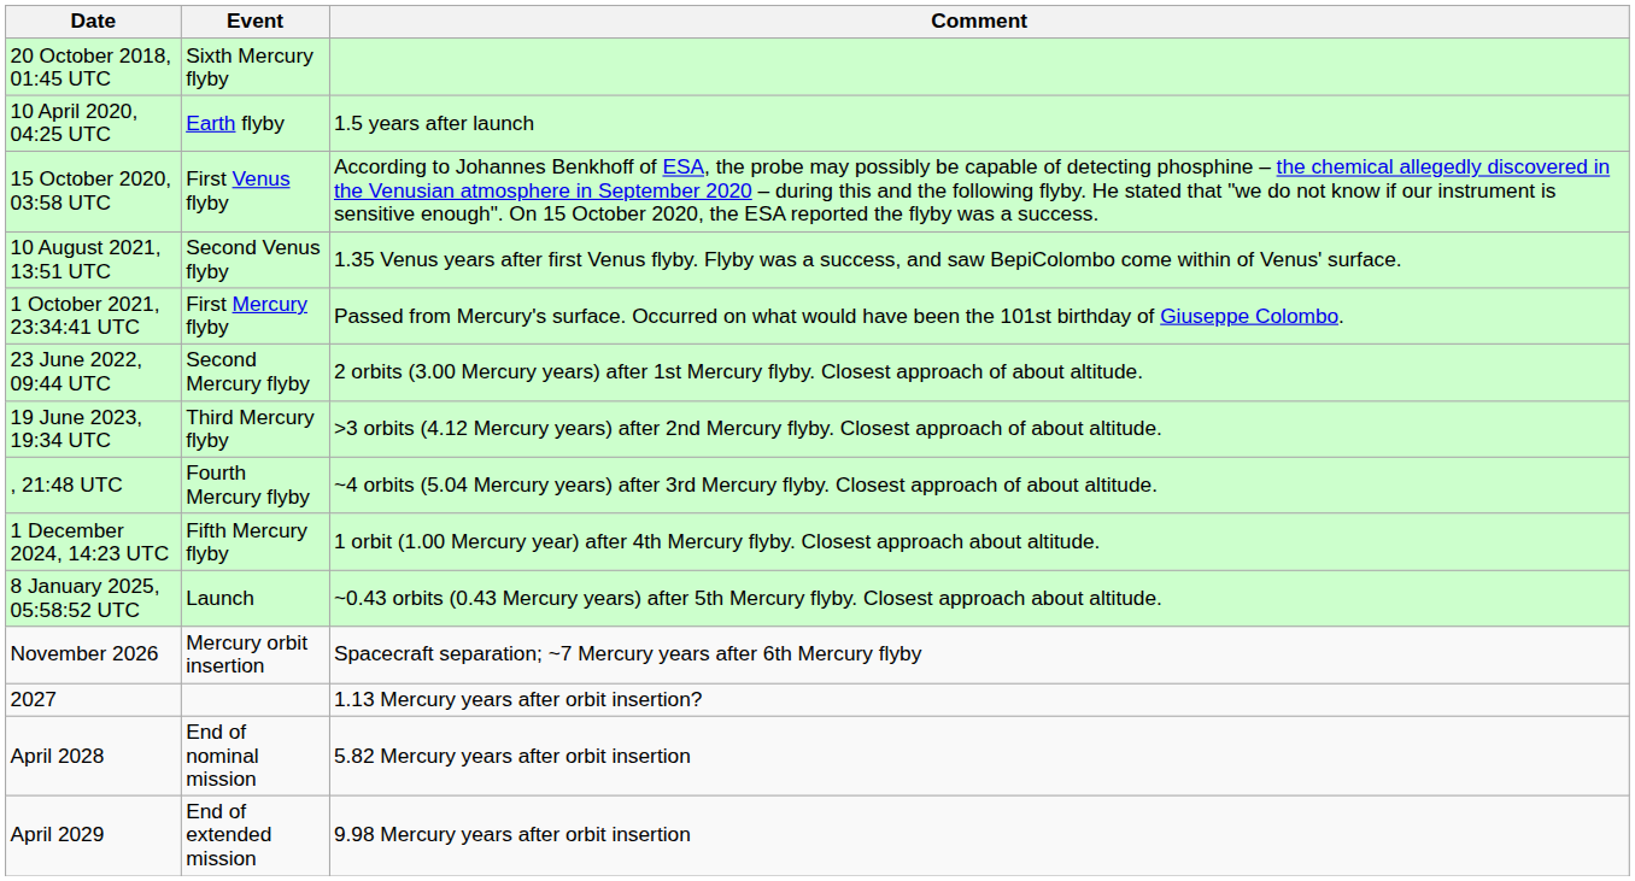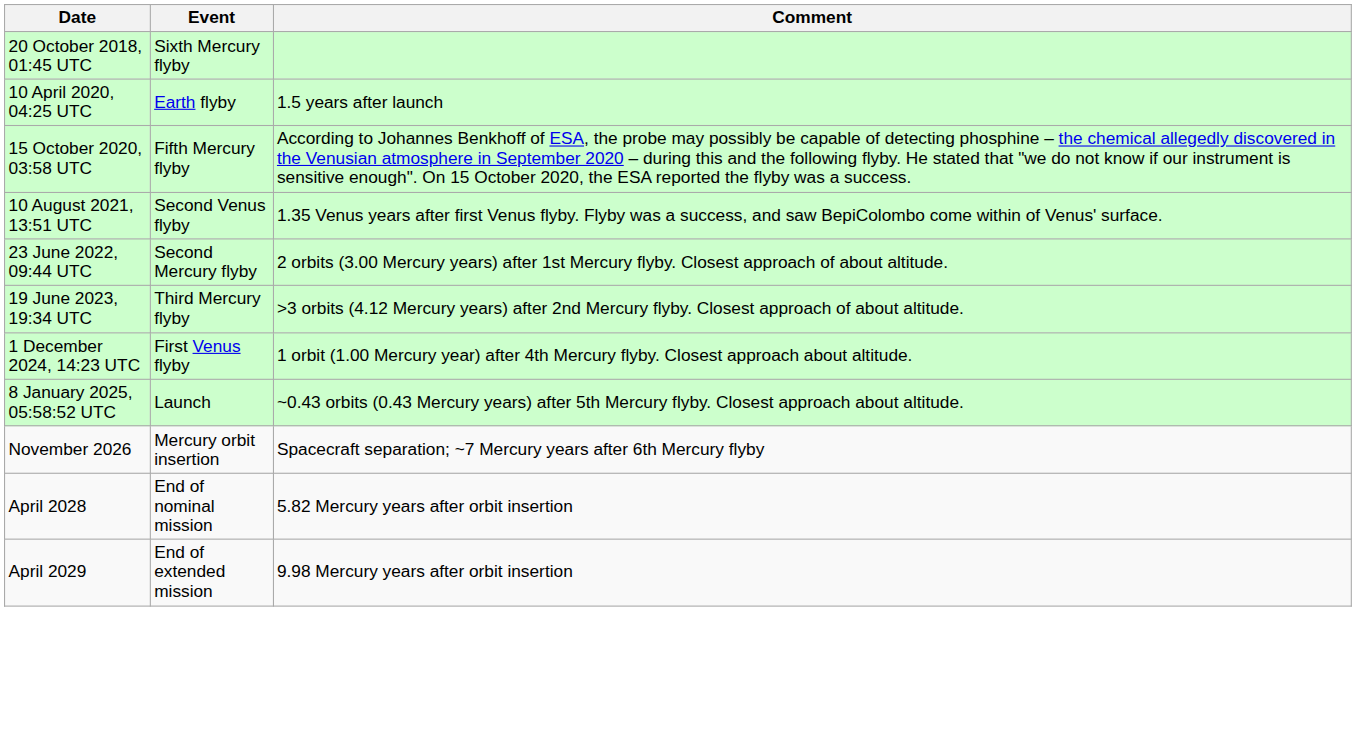 <table class="wikitable">
 <tr>
 <th>Date</th>
 <th>Event</th>
 <th>Comment</th>
 </tr>
 <tr bgcolor=#ccffcc>
 <td>20 October 2018, 01:45 UTC</td>
 <td>Sixth Mercury flyby</td>
 <td></td>
 </tr>
 <tr bgcolor=#ccffcc>
 <td>10 April 2020,<br>04:25 UTC</td>
 <td><a href='#'>Earth</a> flyby</td>
 <td>1.5 years after launch</td>
 </tr>
 <tr bgcolor=#ccffcc>
 <td>15 October 2020, 03:58 UTC</td>
-<td>First <a href='#'>Venus</a> flyby</td>
+<td>Fifth Mercury flyby</td>
 <td>According to Johannes Benkhoff of <a href='#'>ESA</a>, the probe may possibly be capable of detecting phosphine – <a href='#'>the chemical allegedly discovered in the Venusian atmosphere in September 2020</a> – during this and the following flyby. He stated that "we do not know if our instrument is sensitive enough". On 15 October 2020, the ESA reported the flyby was a success.</td>
 </tr>
 <tr bgcolor=#ccffcc>
 <td>10 August 2021,<br>13:51 UTC</td>
 <td>Second Venus flyby</td>
 <td>1.35 Venus years after first Venus flyby. Flyby was a success, and saw BepiColombo come within  of Venus' surface.</td>
-</tr>
-<tr bgcolor=#ccffcc>
-<td>1 October 2021,<br>23:34:41 UTC</td>
-<td>First <a href='#'>Mercury</a> flyby</td>
-<td>Passed  from Mercury's surface. Occurred on what would have been the 101st birthday of <a href='#'>Giuseppe Colombo</a>.</td>
 </tr>
 <tr bgcolor=#ccffcc>
 <td>23 June 2022,<br>09:44 UTC</td>
 <td>Second Mercury flyby</td>
 <td>2 orbits (3.00 Mercury years) after 1st Mercury flyby. Closest approach of about  altitude.</td>
 </tr>
 <tr bgcolor=#ccffcc>
 <td>19 June 2023,<br>19:34 UTC</td>
 <td>Third Mercury flyby</td>
 <td>>3 orbits (4.12 Mercury years) after 2nd Mercury flyby. Closest approach of about  altitude.</td>
 </tr>
 <tr bgcolor=#ccffcc>
-<td>, 21:48 UTC</td>
-<td>Fourth Mercury flyby</td>
-<td>~4 orbits (5.04 Mercury years) after 3rd Mercury flyby. Closest approach of about  altitude.</td>
-</tr>
-<tr bgcolor=#ccffcc>
 <td>1 December 2024, 14:23 UTC</td>
-<td>Fifth Mercury flyby</td>
+<td>First <a href='#'>Venus</a> flyby</td>
 <td>1 orbit (1.00 Mercury year) after 4th Mercury flyby. Closest approach about  altitude.</td>
 </tr>
 <tr bgcolor=#ccffcc>
 <td>8 January 2025, 05:58:52 UTC</td>
 <td>Launch</td>
 <td>~0.43 orbits (0.43 Mercury years) after 5th Mercury flyby. Closest approach about  altitude.</td>
 </tr>
 <tr>
 <td>November 2026</td>
 <td>Mercury orbit insertion</td>
 <td>Spacecraft separation; ~7 Mercury years after 6th Mercury flyby</td>
 </tr>
 <tr>
-<td>2027</td>
-<td></td>
-<td>1.13 Mercury years after orbit insertion?</td>
-</tr>
-<tr>
 <td>April 2028</td>
 <td>End of nominal mission</td>
 <td>5.82 Mercury years after orbit insertion</td>
 </tr>
 <tr>
 <td>April 2029</td>
 <td>End of extended mission</td>
 <td>9.98 Mercury years after orbit insertion</td>
 </tr>
 </table>
